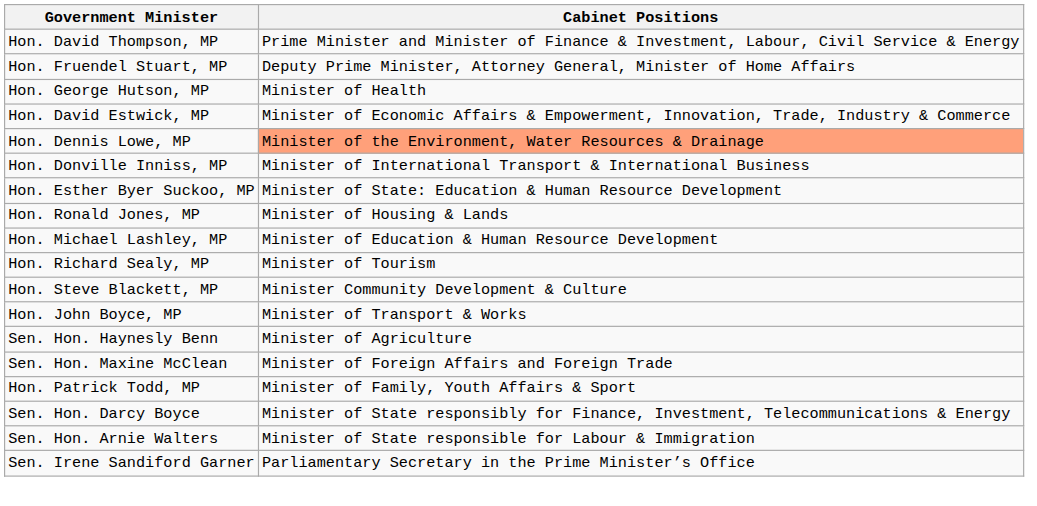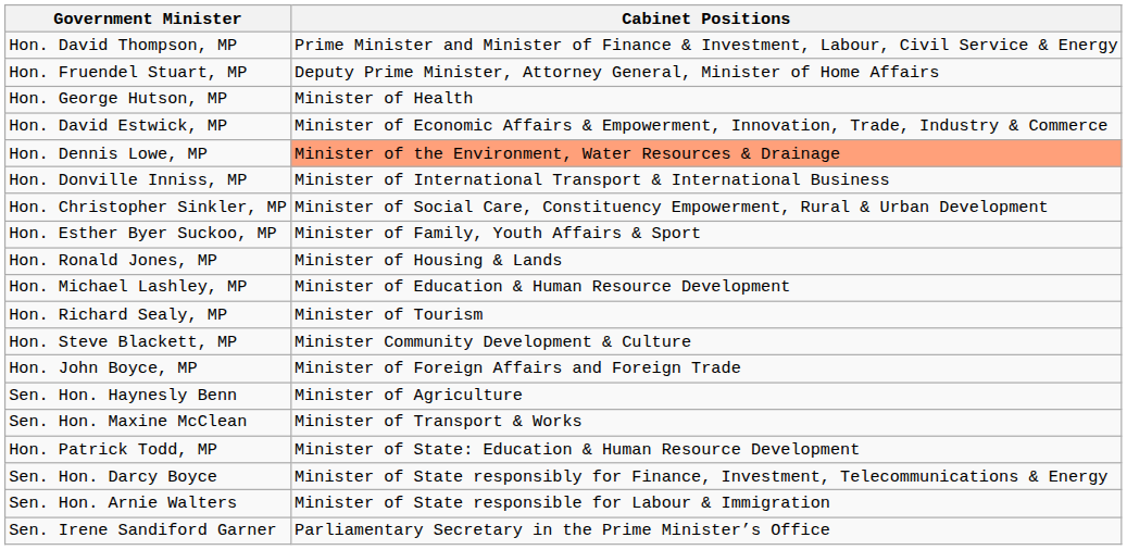 <table class="wikitable">
 <tr>
 <th>Government Minister</th>
 <th>Cabinet Positions</th>
 </tr>
 <tr>
 <td>Hon. David Thompson, MP</td>
 <td>Prime Minister and Minister of Finance & Investment, Labour, Civil Service & Energy</td>
 </tr>
 <tr>
 <td>Hon. Fruendel Stuart, MP</td>
 <td>Deputy Prime Minister, Attorney General, Minister of Home Affairs</td>
 </tr>
 <tr>
 <td>Hon. George Hutson, MP</td>
 <td>Minister of Health</td>
 </tr>
 <tr>
 <td>Hon. David Estwick, MP</td>
 <td>Minister of Economic Affairs & Empowerment, Innovation, Trade, Industry & Commerce</td>
 </tr>
 <tr>
 <td>Hon. Dennis Lowe, MP</td>
 <td style="background: lightsalmon;">Minister of the Environment, Water Resources & Drainage</td>
 </tr>
 <tr>
 <td>Hon. Donville Inniss, MP</td>
 <td>Minister of International Transport & International Business</td>
 </tr>
 <tr>
+<td>Hon. Christopher Sinkler, MP</td>
+<td>Minister of Social Care, Constituency Empowerment, Rural & Urban Development</td>
+</tr>
+<tr>
 <td>Hon. Esther Byer Suckoo, MP</td>
-<td>Minister of State: Education & Human Resource Development</td>
+<td>Minister of Family, Youth Affairs & Sport</td>
 </tr>
 <tr>
 <td>Hon. Ronald Jones, MP</td>
 <td>Minister of Housing & Lands</td>
 </tr>
 <tr>
 <td>Hon. Michael Lashley, MP</td>
 <td>Minister of Education & Human Resource Development</td>
 </tr>
 <tr>
 <td>Hon. Richard Sealy, MP</td>
 <td>Minister of Tourism</td>
 </tr>
 <tr>
 <td>Hon. Steve Blackett, MP</td>
 <td>Minister Community Development & Culture</td>
 </tr>
 <tr>
 <td>Hon. John Boyce, MP</td>
-<td>Minister of Transport & Works</td>
+<td>Minister of Foreign Affairs and Foreign Trade</td>
 </tr>
 <tr>
 <td>Sen. Hon. Haynesly Benn</td>
 <td>Minister of Agriculture</td>
 </tr>
 <tr>
 <td>Sen. Hon. Maxine McClean</td>
-<td>Minister of Foreign Affairs and Foreign Trade</td>
+<td>Minister of Transport & Works</td>
 </tr>
 <tr>
 <td>Hon. Patrick Todd, MP</td>
-<td>Minister of Family, Youth Affairs & Sport</td>
+<td>Minister of State: Education & Human Resource Development</td>
 </tr>
 <tr>
 <td>Sen. Hon. Darcy Boyce</td>
 <td>Minister of State responsibly for Finance, Investment, Telecommunications & Energy</td>
 </tr>
 <tr>
 <td>Sen. Hon. Arnie Walters</td>
 <td>Minister of State responsible for Labour & Immigration</td>
 </tr>
 <tr>
 <td>Sen. Irene Sandiford Garner</td>
 <td>Parliamentary Secretary in the Prime Minister’s Office</td>
 </tr>
 </table>
